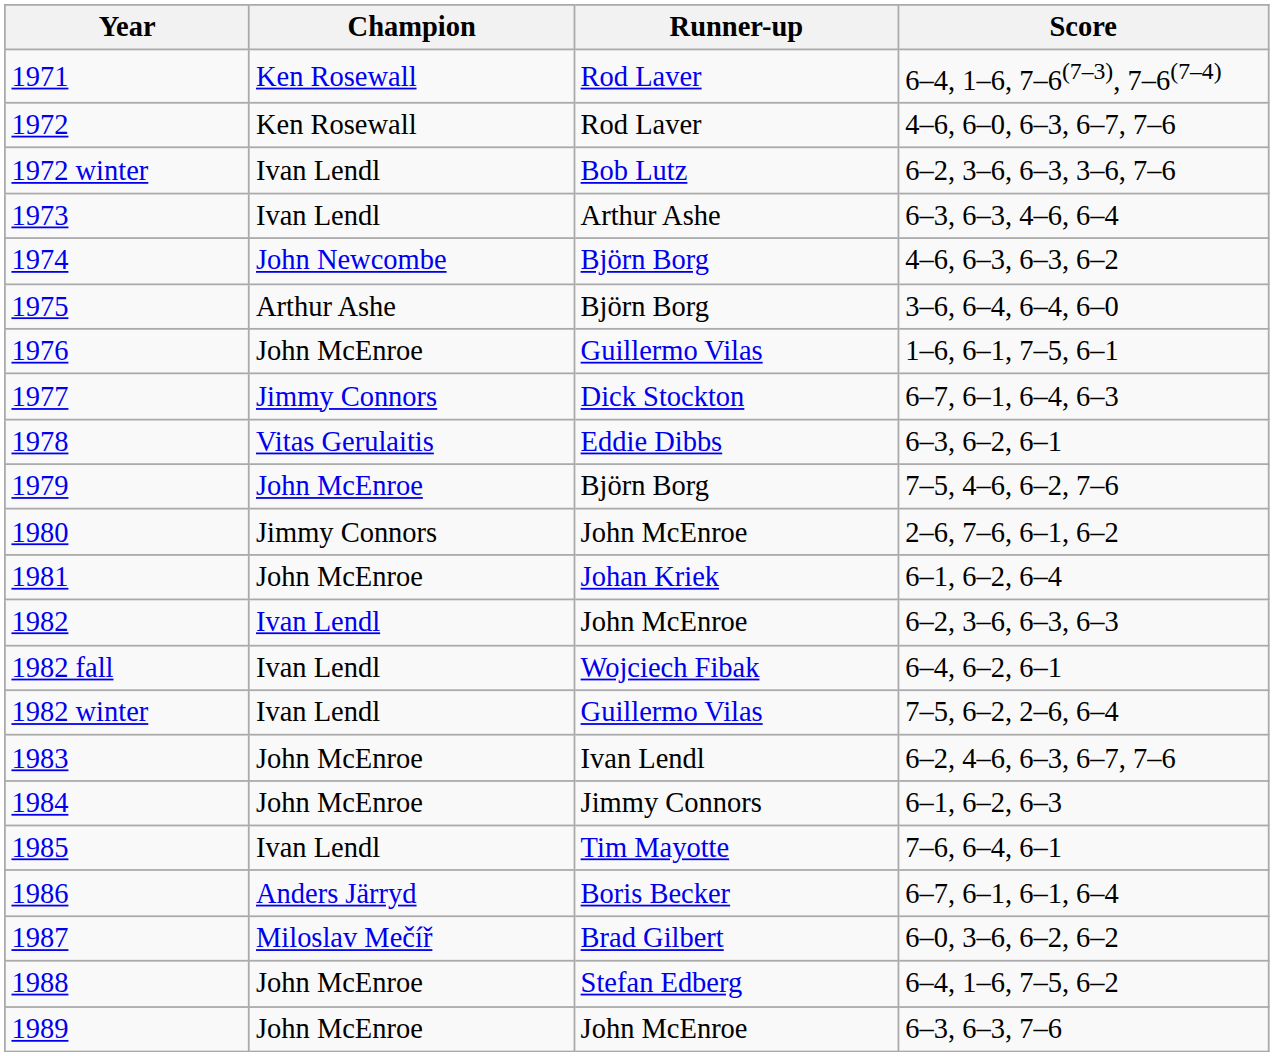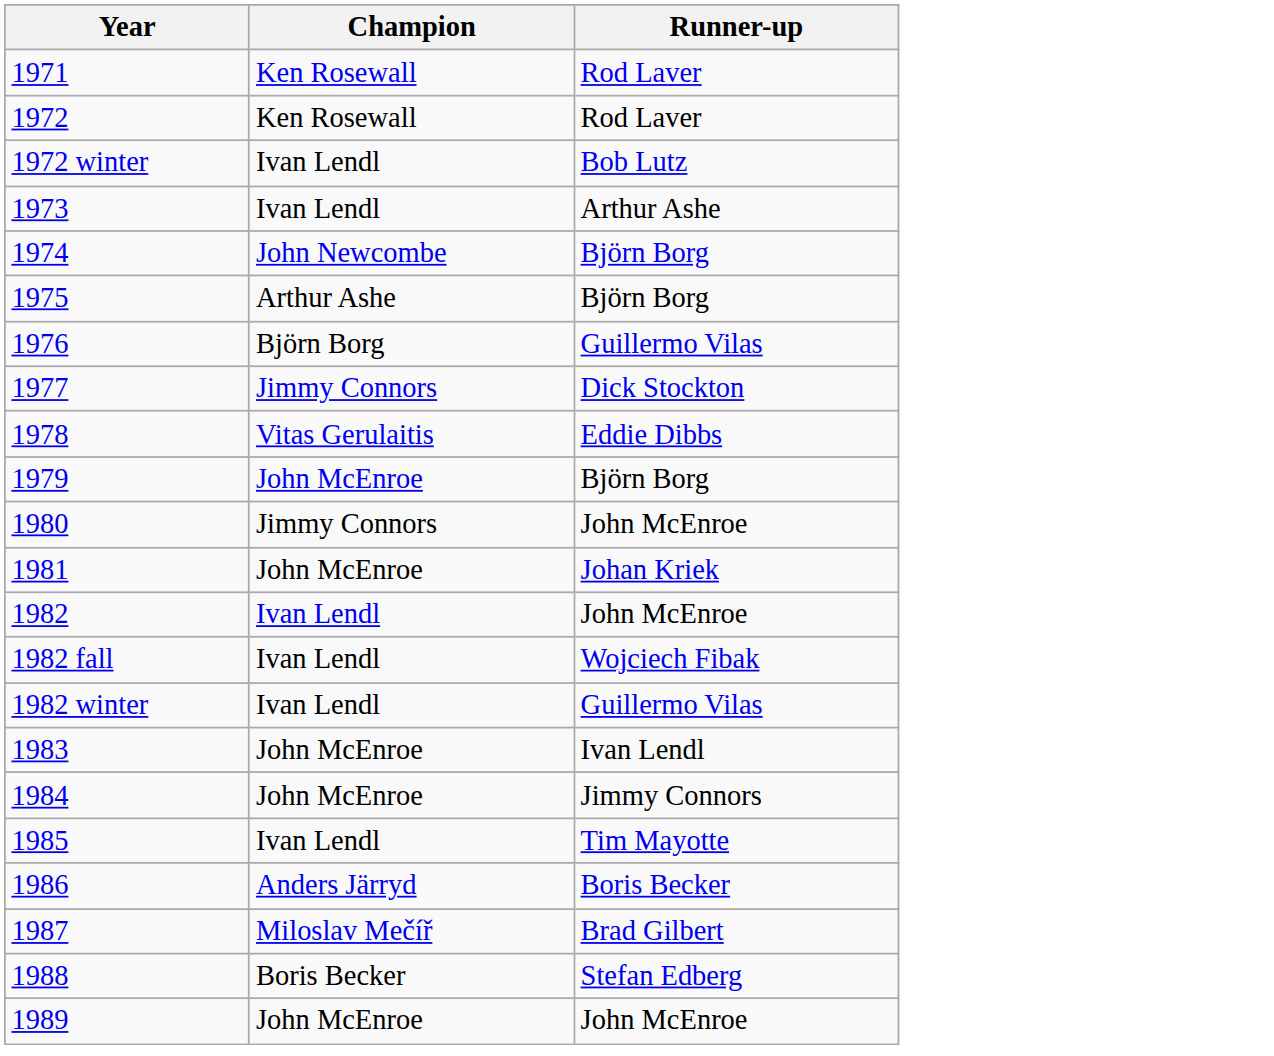 <table class="sortable wikitable">
 <tr>
 <th width=130>Year</th>
 <th width=175>Champion</th>
 <th width=175>Runner-up</th>
-<th width=200>Score</th>
 </tr>
 <tr>
 <td><a href='#'>1971</a></td>
 <td> <a href='#'>Ken Rosewall</a></td>
 <td> <a href='#'>Rod Laver</a></td>
-<td>6–4, 1–6, 7–6<sup>(7–3)</sup>, 7–6<sup>(7–4)</sup></td>
 </tr>
 <tr>
 <td><a href='#'>1972</a></td>
 <td> Ken Rosewall</td>
 <td> Rod Laver</td>
-<td>4–6, 6–0, 6–3, 6–7, 7–6</td>
 </tr>
 <tr>
 <td><a href='#'>1972 winter</a> </td>
 <td> Ivan Lendl</td>
 <td> <a href='#'>Bob Lutz</a></td>
-<td>6–2, 3–6, 6–3, 3–6, 7–6</td>
 </tr>
 <tr>
 <td><a href='#'>1973</a></td>
 <td> Ivan Lendl</td>
 <td> Arthur Ashe</td>
-<td>6–3, 6–3, 4–6, 6–4</td>
 </tr>
 <tr>
 <td><a href='#'>1974</a></td>
 <td> <a href='#'>John Newcombe</a></td>
 <td> <a href='#'>Björn Borg</a></td>
-<td>4–6, 6–3, 6–3, 6–2</td>
 </tr>
 <tr>
 <td><a href='#'>1975</a></td>
 <td> Arthur Ashe</td>
 <td> Björn Borg</td>
-<td>3–6, 6–4, 6–4, 6–0</td>
 </tr>
 <tr>
 <td><a href='#'>1976</a></td>
-<td> John McEnroe</td>
+<td> Björn Borg</td>
 <td> <a href='#'>Guillermo Vilas</a></td>
-<td>1–6, 6–1, 7–5, 6–1</td>
 </tr>
 <tr>
 <td><a href='#'>1977</a></td>
 <td> <a href='#'>Jimmy Connors</a></td>
 <td> <a href='#'>Dick Stockton</a></td>
-<td>6–7, 6–1, 6–4, 6–3</td>
 </tr>
 <tr>
 <td><a href='#'>1978</a></td>
 <td> <a href='#'>Vitas Gerulaitis</a></td>
 <td> <a href='#'>Eddie Dibbs</a></td>
-<td>6–3, 6–2, 6–1</td>
 </tr>
 <tr>
 <td><a href='#'>1979</a></td>
 <td> <a href='#'>John McEnroe</a></td>
 <td> Björn Borg</td>
-<td>7–5, 4–6, 6–2, 7–6</td>
 </tr>
 <tr>
 <td><a href='#'>1980</a></td>
 <td> Jimmy Connors</td>
 <td> John McEnroe</td>
-<td>2–6, 7–6, 6–1, 6–2</td>
 </tr>
 <tr>
 <td><a href='#'>1981</a></td>
 <td> John McEnroe</td>
 <td> <a href='#'>Johan Kriek</a></td>
-<td>6–1, 6–2, 6–4</td>
 </tr>
 <tr>
 <td><a href='#'>1982</a></td>
 <td> <a href='#'>Ivan Lendl</a></td>
 <td> John McEnroe</td>
-<td>6–2, 3–6, 6–3, 6–3</td>
 </tr>
 <tr>
 <td><a href='#'>1982 fall</a> </td>
 <td> Ivan Lendl</td>
 <td> <a href='#'>Wojciech Fibak</a></td>
-<td>6–4, 6–2, 6–1</td>
 </tr>
 <tr>
 <td><a href='#'>1982 winter</a> </td>
 <td> Ivan Lendl</td>
 <td> <a href='#'>Guillermo Vilas</a></td>
-<td>7–5, 6–2, 2–6, 6–4</td>
 </tr>
 <tr>
 <td><a href='#'>1983</a></td>
 <td> John McEnroe</td>
 <td> Ivan Lendl</td>
-<td>6–2, 4–6, 6–3, 6–7, 7–6</td>
 </tr>
 <tr>
 <td><a href='#'>1984</a></td>
 <td> John McEnroe</td>
 <td> Jimmy Connors</td>
-<td>6–1, 6–2, 6–3</td>
 </tr>
 <tr>
 <td><a href='#'>1985</a></td>
 <td> Ivan Lendl</td>
 <td> <a href='#'>Tim Mayotte</a></td>
-<td>7–6, 6–4, 6–1</td>
 </tr>
 <tr>
 <td><a href='#'>1986</a></td>
 <td> <a href='#'>Anders Järryd</a></td>
 <td> <a href='#'>Boris Becker</a></td>
-<td>6–7, 6–1, 6–1, 6–4</td>
 </tr>
 <tr>
 <td><a href='#'>1987</a></td>
 <td> <a href='#'>Miloslav Mečíř</a></td>
 <td> <a href='#'>Brad Gilbert</a></td>
-<td>6–0, 3–6, 6–2, 6–2</td>
 </tr>
 <tr>
 <td><a href='#'>1988</a></td>
-<td> John McEnroe</td>
+<td> Boris Becker</td>
 <td> <a href='#'>Stefan Edberg</a></td>
-<td>6–4, 1–6, 7–5, 6–2</td>
 </tr>
 <tr>
 <td><a href='#'>1989</a></td>
 <td> John McEnroe</td>
 <td> John McEnroe</td>
-<td>6–3, 6–3, 7–6</td>
 </tr>
 </table>
